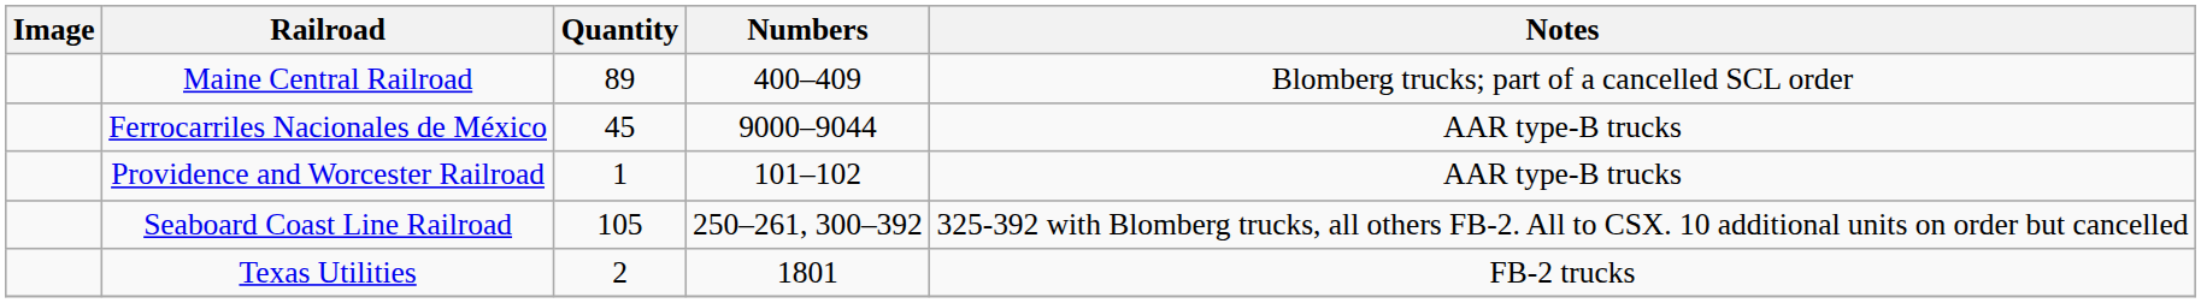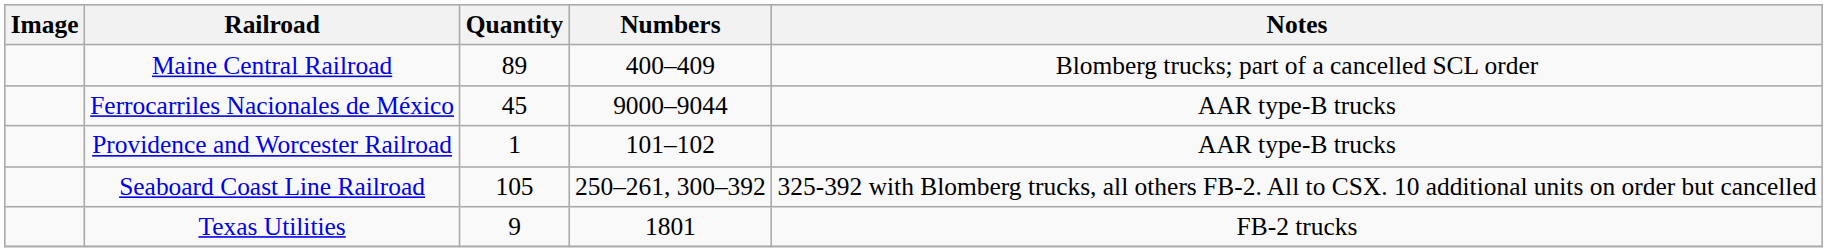 <table class="wikitable">
 <tr>
 <th>Image</th>
 <th>Railroad</th>
 <th>Quantity</th>
 <th>Numbers</th>
 <th>Notes</th>
 </tr>
 <tr align="center">
 <td></td>
 <td><a href='#'>Maine Central Railroad</a></td>
 <td>89</td>
 <td>400–409</td>
 <td>Blomberg trucks; part of a cancelled SCL order</td>
 </tr>
 <tr align="center">
 <td></td>
 <td><a href='#'>Ferrocarriles Nacionales de México</a></td>
 <td>45</td>
 <td>9000–9044</td>
 <td>AAR type-B trucks</td>
 </tr>
 <tr align="center">
 <td></td>
 <td><a href='#'>Providence and Worcester Railroad</a></td>
 <td>1</td>
 <td>101–102</td>
 <td>AAR type-B trucks</td>
 </tr>
 <tr align="center">
 <td></td>
 <td><a href='#'>Seaboard Coast Line Railroad</a></td>
 <td>105</td>
 <td>250–261, 300–392</td>
 <td>325-392 with Blomberg trucks, all others FB-2. All to CSX. 10 additional units on order but cancelled</td>
 </tr>
 <tr align="center">
 <td></td>
 <td><a href='#'>Texas Utilities</a></td>
-<td>2</td>
+<td>9</td>
 <td>1801</td>
 <td>FB-2 trucks</td>
 </tr>
 <tr>
 </tr>
 </table>
